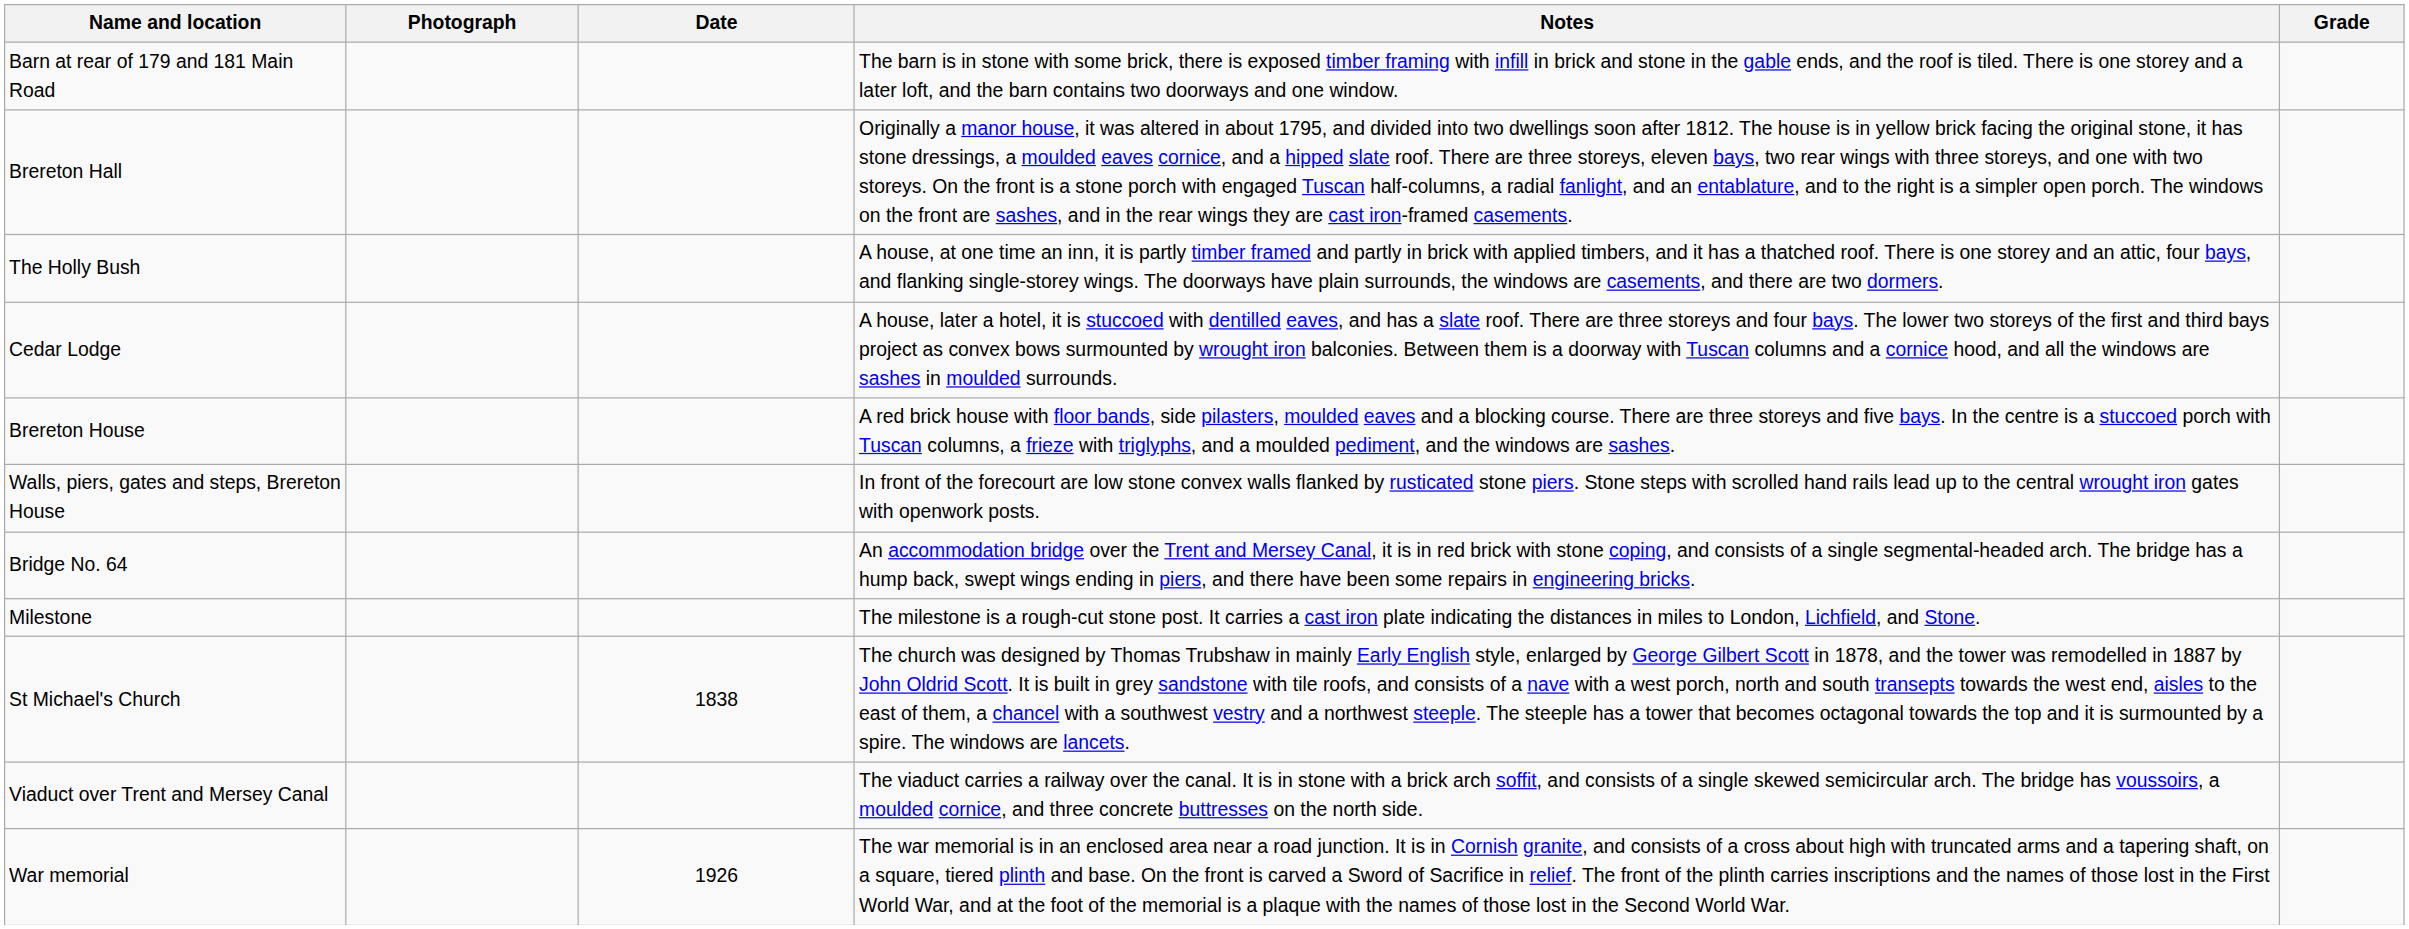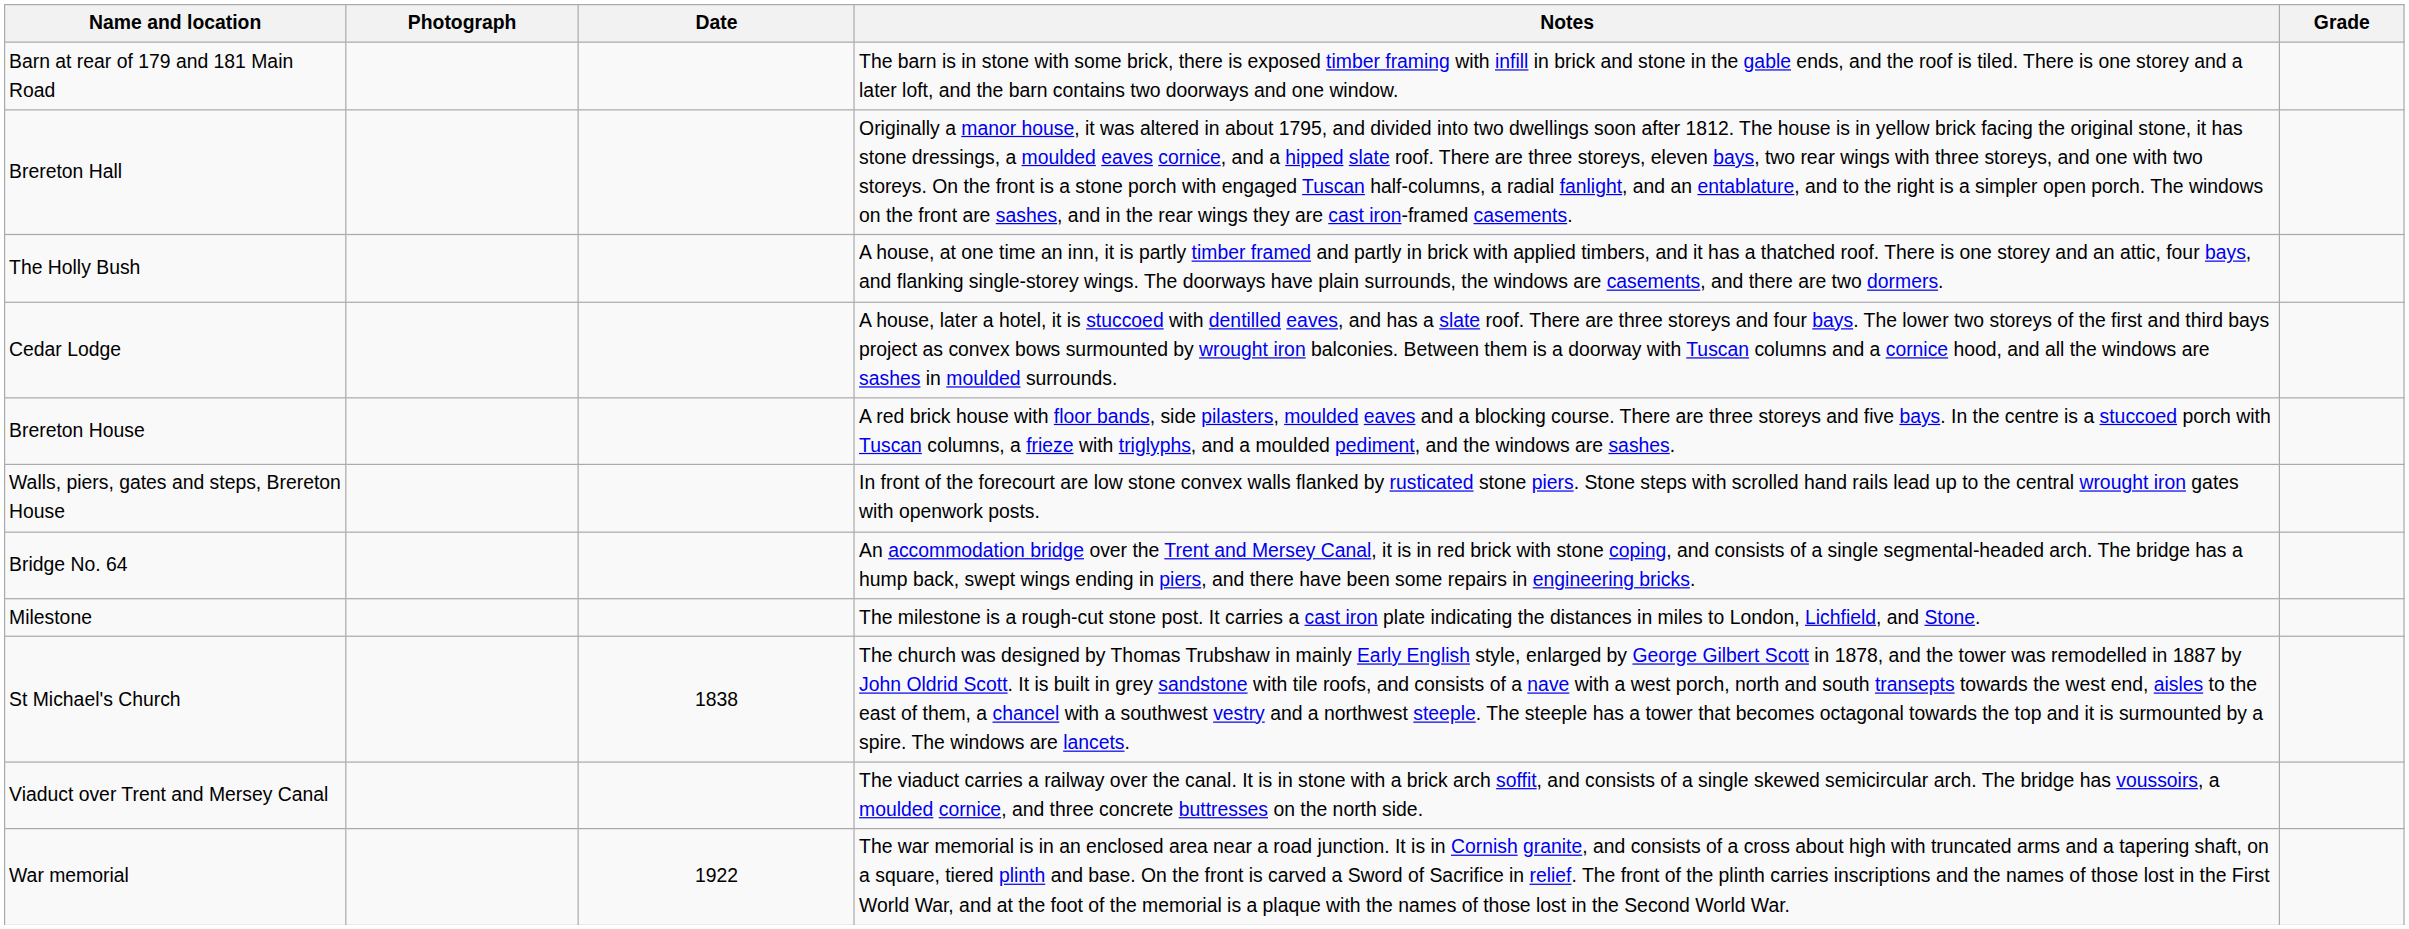 <table class="wikitable sortable plainrowheaders" style="width:100%; border:0; text-align:left; line-height:150%;">
 <tr>
 <th scope="col"  style="width:150px">Name and location</th>
 <th scope="col"  style="width:100px" class="unsortable">Photograph</th>
 <th scope="col"  style="width:120px">Date</th>
 <th scope="col"  style="width:650px" class="unsortable">Notes</th>
 <th scope="col"  style="width:50px">Grade</th>
 </tr>
 <tr>
 <td>Barn at rear of 179 and 181 Main Road<br><small></small></td>
 <td></td>
 <td align="center"></td>
 <td>The barn is in stone with some brick, there is exposed <a href='#'>timber framing</a> with <a href='#'>infill</a> in brick and stone in the <a href='#'>gable</a> ends, and the roof is tiled.  There is one storey and a later loft, and the barn contains two doorways and one window.</td>
 <td align="center" ></td>
 </tr>
 <tr>
 <td>Brereton Hall<br><small></small></td>
 <td></td>
 <td align="center"></td>
 <td>Originally a <a href='#'>manor house</a>, it was altered in about 1795, and divided into two dwellings soon after 1812.  The house is in yellow brick facing the original stone, it has stone dressings, a <a href='#'>moulded</a> <a href='#'>eaves</a> <a href='#'>cornice</a>, and a <a href='#'>hipped</a> <a href='#'>slate</a> roof.  There are three storeys, eleven <a href='#'>bays</a>, two rear wings with three storeys, and one with two storeys.  On the front is a stone porch with engaged <a href='#'>Tuscan</a> half-columns, a radial <a href='#'>fanlight</a>, and an <a href='#'>entablature</a>, and to the right is a simpler open porch.  The windows on the front are <a href='#'>sashes</a>, and in the rear wings they are <a href='#'>cast iron</a>-framed <a href='#'>casements</a>.</td>
 <td align="center" ></td>
 </tr>
 <tr>
 <td>The Holly Bush<br><small></small></td>
 <td></td>
 <td align="center"></td>
 <td>A house, at one time an inn, it is partly <a href='#'>timber framed</a> and partly in brick with applied timbers, and it has a thatched roof.  There is one storey and an attic, four <a href='#'>bays</a>, and flanking single-storey wings.  The doorways have plain surrounds, the windows are <a href='#'>casements</a>, and there are two <a href='#'>dormers</a>.</td>
 <td align="center" ></td>
 </tr>
 <tr>
 <td>Cedar Lodge<br><small></small></td>
 <td></td>
 <td align="center"></td>
 <td>A house, later a hotel, it is <a href='#'>stuccoed</a> with <a href='#'>dentilled</a> <a href='#'>eaves</a>, and has a <a href='#'>slate</a> roof.  There are three storeys and four <a href='#'>bays</a>.  The lower two storeys of the first and third bays project as convex bows surmounted by <a href='#'>wrought iron</a> balconies.  Between them is a doorway with <a href='#'>Tuscan</a> columns and a <a href='#'>cornice</a> hood, and all the windows are <a href='#'>sashes</a> in <a href='#'>moulded</a> surrounds.</td>
 <td align="center" ></td>
 </tr>
 <tr>
 <td>Brereton House<br><small></small></td>
 <td></td>
 <td align="center"></td>
 <td>A red brick house with <a href='#'>floor bands</a>, side <a href='#'>pilasters</a>, <a href='#'>moulded</a> <a href='#'>eaves</a> and a blocking course.  There are three storeys and five <a href='#'>bays</a>.  In the centre is a <a href='#'>stuccoed</a> porch with <a href='#'>Tuscan</a> columns, a <a href='#'>frieze</a> with <a href='#'>triglyphs</a>, and a moulded <a href='#'>pediment</a>, and the windows are <a href='#'>sashes</a>.</td>
 <td align="center" ></td>
 </tr>
 <tr>
 <td>Walls, piers, gates and steps, Brereton House<br><small></small></td>
 <td></td>
 <td align="center"></td>
 <td>In front of the forecourt are low stone convex walls flanked by <a href='#'>rusticated</a> stone <a href='#'>piers</a>.  Stone steps with scrolled hand rails lead up to the central <a href='#'>wrought iron</a> gates with openwork posts.</td>
 <td align="center" ></td>
 </tr>
 <tr>
 <td>Bridge No. 64<br><small></small></td>
 <td></td>
 <td align="center"></td>
 <td>An <a href='#'>accommodation bridge</a> over the <a href='#'>Trent and Mersey Canal</a>, it is in red brick with stone <a href='#'>coping</a>, and consists of a single segmental-headed arch.  The bridge has a hump back, swept wings ending in <a href='#'>piers</a>, and there have been some repairs in <a href='#'>engineering bricks</a>.</td>
 <td align="center" ></td>
 </tr>
 <tr>
 <td>Milestone<br><small></small></td>
 <td></td>
 <td align="center"></td>
 <td>The milestone is a rough-cut stone post.  It carries a <a href='#'>cast iron</a> plate indicating the distances in miles to London, <a href='#'>Lichfield</a>, and <a href='#'>Stone</a>.</td>
 <td align="center" ></td>
 </tr>
 <tr>
 <td>St Michael's Church<br><small></small></td>
 <td></td>
 <td align="center">1838</td>
 <td>The church was designed by Thomas Trubshaw in mainly <a href='#'>Early English</a> style, enlarged by <a href='#'>George Gilbert Scott</a> in 1878, and the tower was remodelled in 1887 by <a href='#'>John Oldrid Scott</a>.  It is built in grey <a href='#'>sandstone</a> with tile roofs, and consists of a <a href='#'>nave</a> with a west porch, north and south <a href='#'>transepts</a> towards the west end, <a href='#'>aisles</a> to the east of them, a <a href='#'>chancel</a> with a southwest <a href='#'>vestry</a> and a northwest <a href='#'>steeple</a>.  The steeple has a tower that becomes octagonal towards the top and it is surmounted by a spire.  The windows are <a href='#'>lancets</a>.</td>
 <td align="center" ></td>
 </tr>
 <tr>
 <td>Viaduct over Trent and Mersey Canal<br><small></small></td>
 <td></td>
 <td align="center"></td>
 <td>The viaduct carries a railway over the canal.  It is in stone with a brick arch <a href='#'>soffit</a>, and consists of a single skewed semicircular arch.  The bridge has <a href='#'>voussoirs</a>, a <a href='#'>moulded</a> <a href='#'>cornice</a>, and three concrete <a href='#'>buttresses</a> on the north side.</td>
 <td align="center" ></td>
 </tr>
 <tr>
 <td>War memorial<br><small></small></td>
 <td></td>
-<td align="center">1926</td>
+<td align="center">1922</td>
 <td>The war memorial is in an enclosed area near a road junction.  It is in <a href='#'>Cornish</a> <a href='#'>granite</a>, and consists of a cross about  high with truncated arms and a tapering shaft, on a square, tiered <a href='#'>plinth</a> and base. On the front is carved a Sword of Sacrifice in <a href='#'>relief</a>.  The front of the plinth carries inscriptions and the names of those lost in the First World War, and at the foot of the memorial is a plaque with the names of those lost in the Second World War.</td>
 <td align="center" ></td>
 </tr>
 <tr>
 </tr>
 </table>
